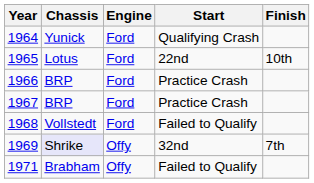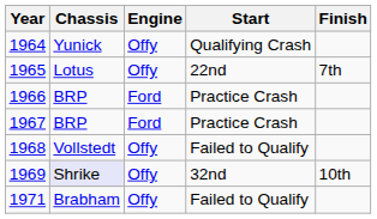 <table class="wikitable" style="font-size: 95%;">
 <tr>
 <th>Year</th>
 <th>Chassis</th>
 <th>Engine</th>
 <th>Start</th>
 <th>Finish</th>
 </tr>
 <tr>
 <td><a href='#'>1964</a></td>
 <td><a href='#'>Yunick</a></td>
-<td><a href='#'>Ford</a></td>
+<td><a href='#'>Offy</a></td>
 <td>Qualifying Crash</td>
 <td></td>
 </tr>
 <tr>
 <td><a href='#'>1965</a></td>
 <td><a href='#'>Lotus</a></td>
-<td><a href='#'>Ford</a></td>
+<td><a href='#'>Offy</a></td>
 <td>22nd</td>
-<td>10th</td>
+<td>7th</td>
 </tr>
 <tr>
 <td><a href='#'>1966</a></td>
 <td><a href='#'>BRP</a></td>
 <td><a href='#'>Ford</a></td>
 <td>Practice Crash</td>
 <td></td>
 </tr>
 <tr>
 <td><a href='#'>1967</a></td>
 <td><a href='#'>BRP</a></td>
 <td><a href='#'>Ford</a></td>
 <td>Practice Crash</td>
 <td></td>
 </tr>
 <tr>
 <td><a href='#'>1968</a></td>
 <td><a href='#'>Vollstedt</a></td>
-<td><a href='#'>Ford</a></td>
+<td><a href='#'>Offy</a></td>
 <td>Failed to Qualify</td>
 <td></td>
 </tr>
 <tr>
 <td><a href='#'>1969</a></td>
 <td style="background: lavender;">Shrike</td>
 <td><a href='#'>Offy</a></td>
 <td>32nd</td>
-<td>7th</td>
+<td>10th</td>
 </tr>
 <tr>
 <td><a href='#'>1971</a></td>
 <td><a href='#'>Brabham</a></td>
 <td><a href='#'>Offy</a></td>
 <td>Failed to Qualify</td>
 <td></td>
 </tr>
 </table>
